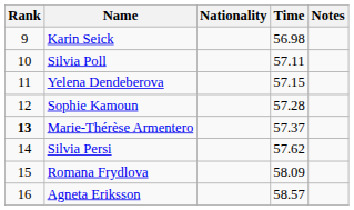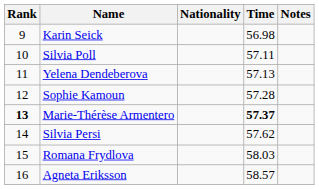 <table class="wikitable sortable" style="text-align:center">
 <tr>
 <th>Rank</th>
 <th>Name</th>
 <th>Nationality</th>
 <th>Time</th>
 <th>Notes</th>
 </tr>
 <tr>
 <td>9</td>
 <td align=left><a href='#'>Karin Seick</a></td>
 <td align=left></td>
 <td>56.98</td>
 <td></td>
 </tr>
 <tr>
 <td>10</td>
 <td align=left><a href='#'>Silvia Poll</a></td>
 <td align=left></td>
 <td>57.11</td>
 <td></td>
 </tr>
 <tr>
 <td>11</td>
 <td align=left><a href='#'>Yelena Dendeberova</a></td>
 <td align=left></td>
-<td>57.15</td>
+<td>57.13</td>
 <td></td>
 </tr>
 <tr>
 <td>12</td>
 <td align=left><a href='#'>Sophie Kamoun</a></td>
 <td align=left></td>
 <td>57.28</td>
 <td></td>
 </tr>
 <tr>
 <td><strong>13</strong></td>
 <td align=left><a href='#'>Marie-Thérèse Armentero</a></td>
 <td align=left></td>
-<td>57.37</td>
+<td><strong>57.37</strong></td>
 <td></td>
 </tr>
 <tr>
 <td>14</td>
 <td align=left><a href='#'>Silvia Persi</a></td>
 <td align=left></td>
 <td>57.62</td>
 <td></td>
 </tr>
 <tr>
 <td>15</td>
 <td align=left><a href='#'>Romana Frydlova</a></td>
 <td align=left></td>
-<td>58.09</td>
+<td>58.03</td>
 <td></td>
 </tr>
 <tr>
 <td>16</td>
 <td align=left><a href='#'>Agneta Eriksson</a></td>
 <td align=left></td>
 <td>58.57</td>
 <td></td>
 </tr>
 </table>
